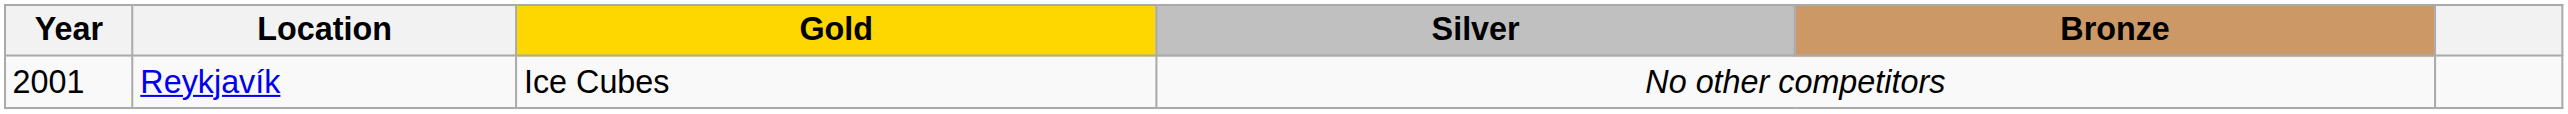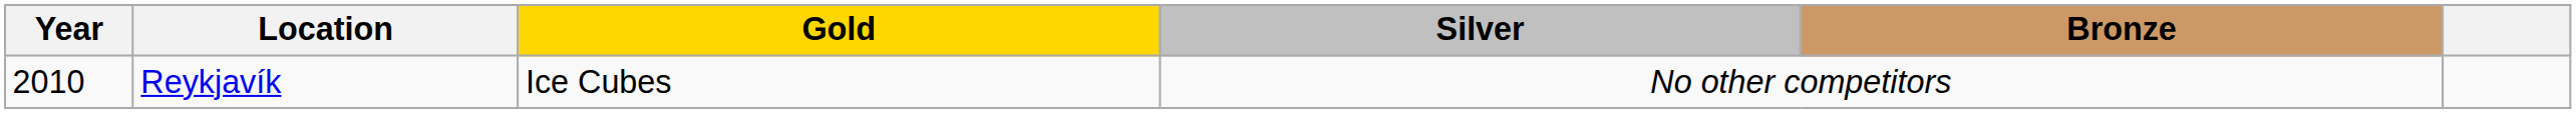 <table class="wikitable unsortable" style="text-align:left; width:80%">
 <tr>
 <th scope="col" style="text-align:center; width:5%">Year</th>
 <th scope="col" style="text-align:center; width:15%">Location</th>
 <th scope="col" style="text-align:center; width:25%; background:gold">Gold</th>
 <th scope="col" style="text-align:center; width:25%; background:silver">Silver</th>
 <th scope="col" style="text-align:center; width:25%; background:#c96">Bronze</th>
 <th scope="col" style="text-align:center; width:5%"></th>
 </tr>
 <tr>
-<td>2001</td>
+<td>2010</td>
 <td><a href='#'>Reykjavík</a></td>
 <td>Ice Cubes</td>
 <td colspan=2 align=center><em>No other competitors</em></td>
 <td></td>
 </tr>
 </table>
